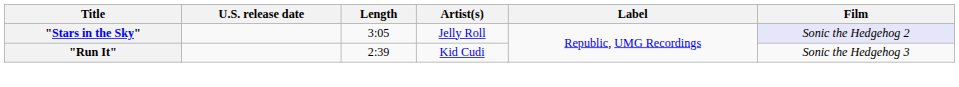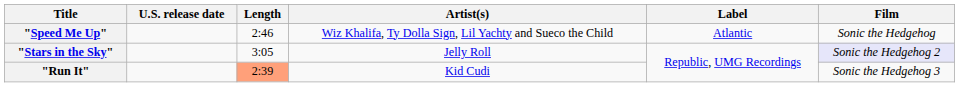 <table class="wikitable plainrowheaders" style="text-align: center; width: 99%;">
 <tr>
 <th scope="col">Title</th>
 <th scope="col">U.S. release date</th>
 <th scope="col">Length</th>
 <th scope="col">Artist(s)</th>
 <th scope="col">Label</th>
 <th scope="col">Film</th>
+</tr>
+<tr>
+<th scope="row">"<a href='#'>Speed Me Up</a>"</th>
+<td></td>
+<td>2:46</td>
+<td style="text-align: center;"><a href='#'>Wiz Khalifa</a>, <a href='#'>Ty Dolla Sign</a>, <a href='#'>Lil Yachty</a> and Sueco the Child</td>
+<td style="text-align: center;"><a href='#'>Atlantic</a></td>
+<td style="text-align: center;"><em>Sonic the Hedgehog</em></td>
 </tr>
 <tr>
 <th scope="row">"<a href='#'>Stars in the Sky</a>"</th>
 <td></td>
 <td>3:05</td>
 <td style="text-align: center;"><a href='#'>Jelly Roll</a></td>
 <td rowspan="2" style="text-align: center;"><a href='#'>Republic</a>, <a href='#'>UMG Recordings</a></td>
 <td style="background: lavender; text-align: center;"><em>Sonic the Hedgehog 2</em></td>
 </tr>
 <tr>
 <th scope="row">"Run It"</th>
 <td></td>
-<td>2:39</td>
+<td style="background: lightsalmon;">2:39</td>
 <td style="text-align: center;"><a href='#'>Kid Cudi</a></td>
 <td style="text-align: center;"><em>Sonic the Hedgehog 3</em></td>
 </tr>
 </table>
